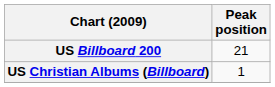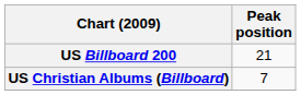 <table class="wikitable sortable plainrowheaders">
 <tr>
 <th scope="col">Chart (2009)</th>
 <th scope="col">Peak<br>position</th>
 </tr>
 <tr>
 <th scope="row">US <a href='#'><em>Billboard</em> 200</a></th>
 <td style="text-align:center;">21</td>
 </tr>
 <tr>
 <th scope="row">US <a href='#'>Christian Albums</a> (<em><a href='#'>Billboard</a></em>)</th>
-<td style="text-align:center;">1</td>
+<td style="text-align:center;">7</td>
 </tr>
 <tr>
 </tr>
 </table>
